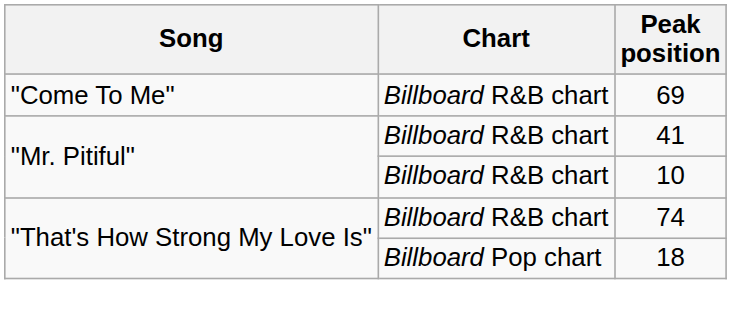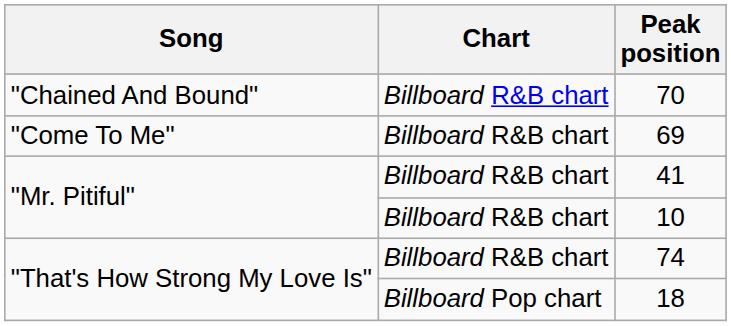 <table class="wikitable">
 <tr>
 <th>Song</th>
 <th>Chart</th>
 <th>Peak <br> position</th>
+</tr>
+<tr>
+<td>"Chained And Bound"</td>
+<td><em>Billboard</em> <a href='#'>R&B chart</a></td>
+<td style="text-align:center;">70</td>
 </tr>
 <tr>
 <td>"Come To Me"</td>
 <td><em>Billboard</em> R&B chart</td>
 <td style="text-align:center;">69</td>
 </tr>
 <tr>
 <td rowspan=2>"Mr. Pitiful"</td>
 <td><em>Billboard</em> R&B chart</td>
 <td style="text-align:center;">41</td>
 </tr>
 <tr>
 <td><em>Billboard</em> R&B chart</td>
 <td style="text-align:center;">10</td>
 </tr>
 <tr>
 <td rowspan=2>"That's How Strong My Love Is"</td>
 <td><em>Billboard</em> R&B chart</td>
 <td style="text-align:center;">74</td>
 </tr>
 <tr>
 <td><em>Billboard</em> Pop chart</td>
 <td style="text-align:center;">18</td>
 </tr>
 </table>
